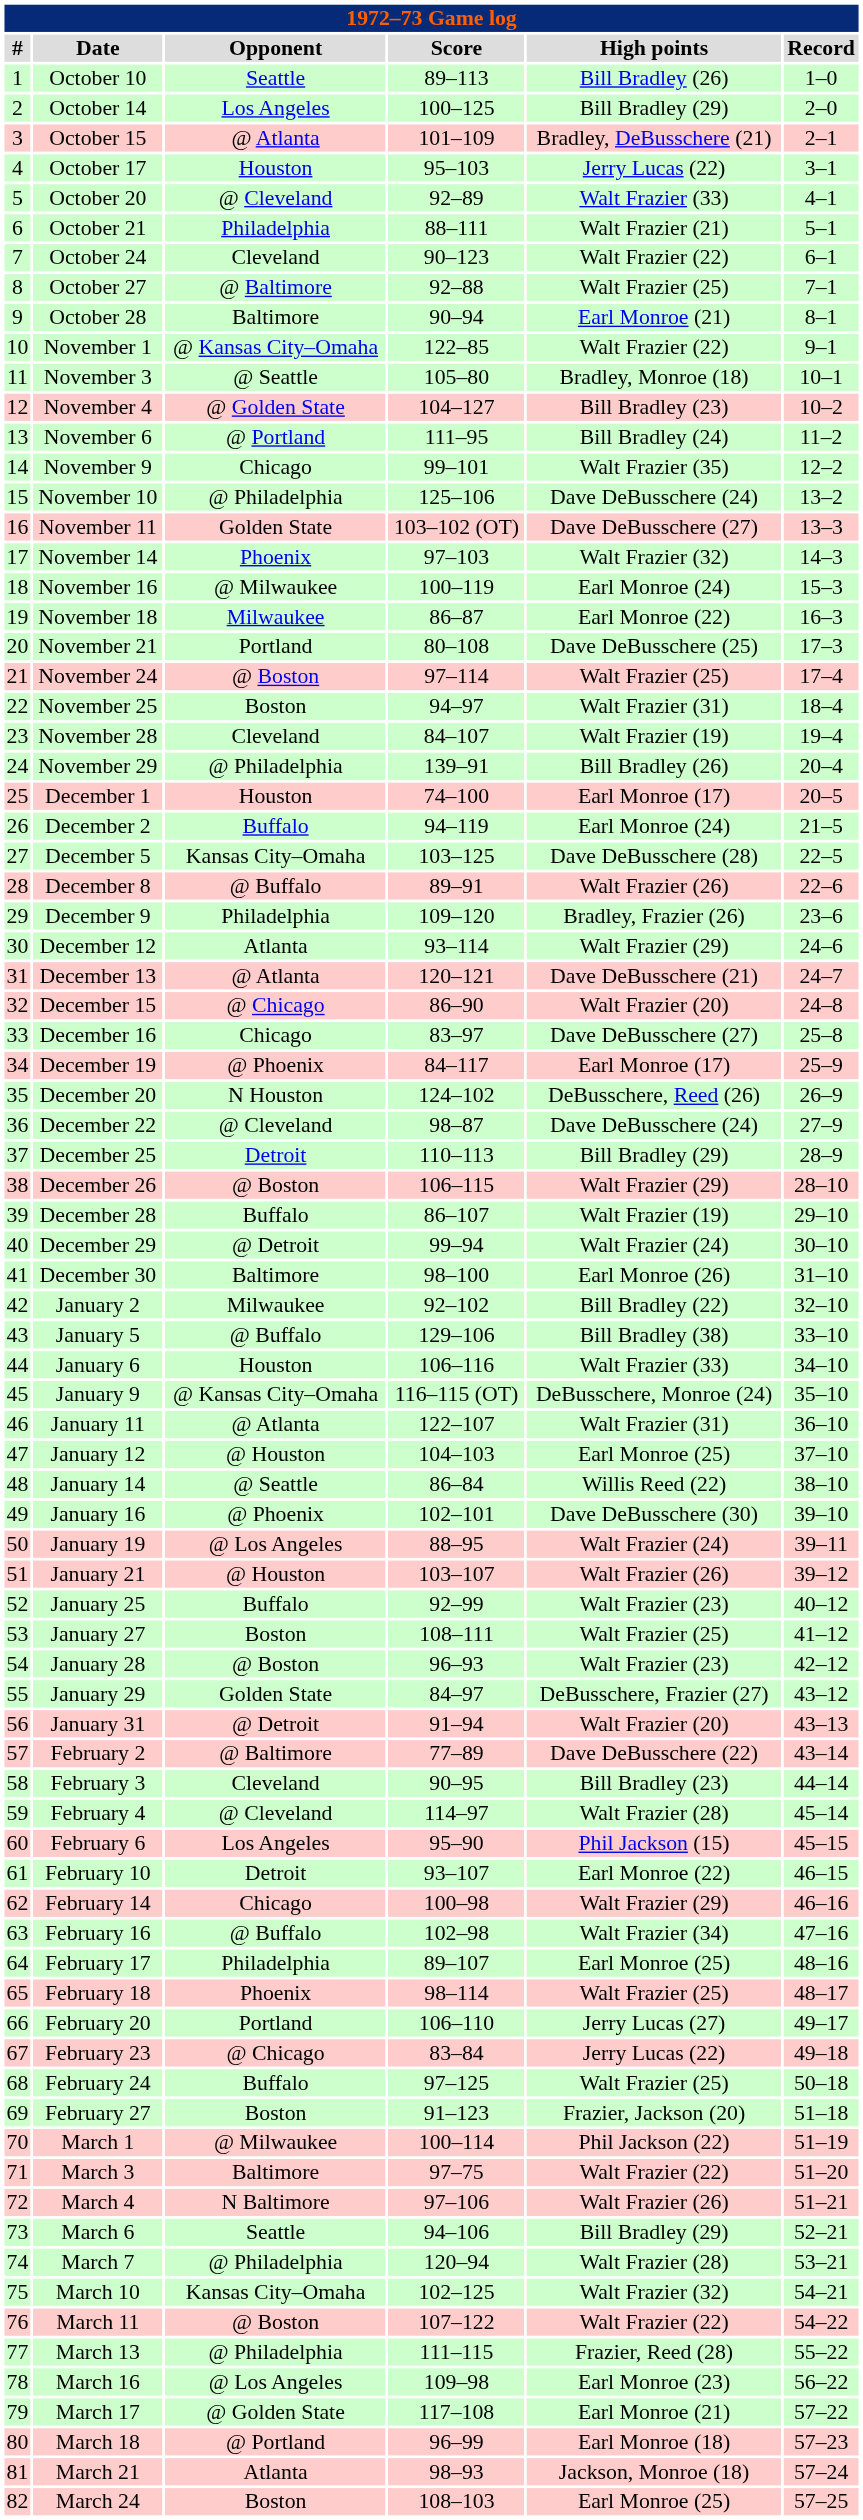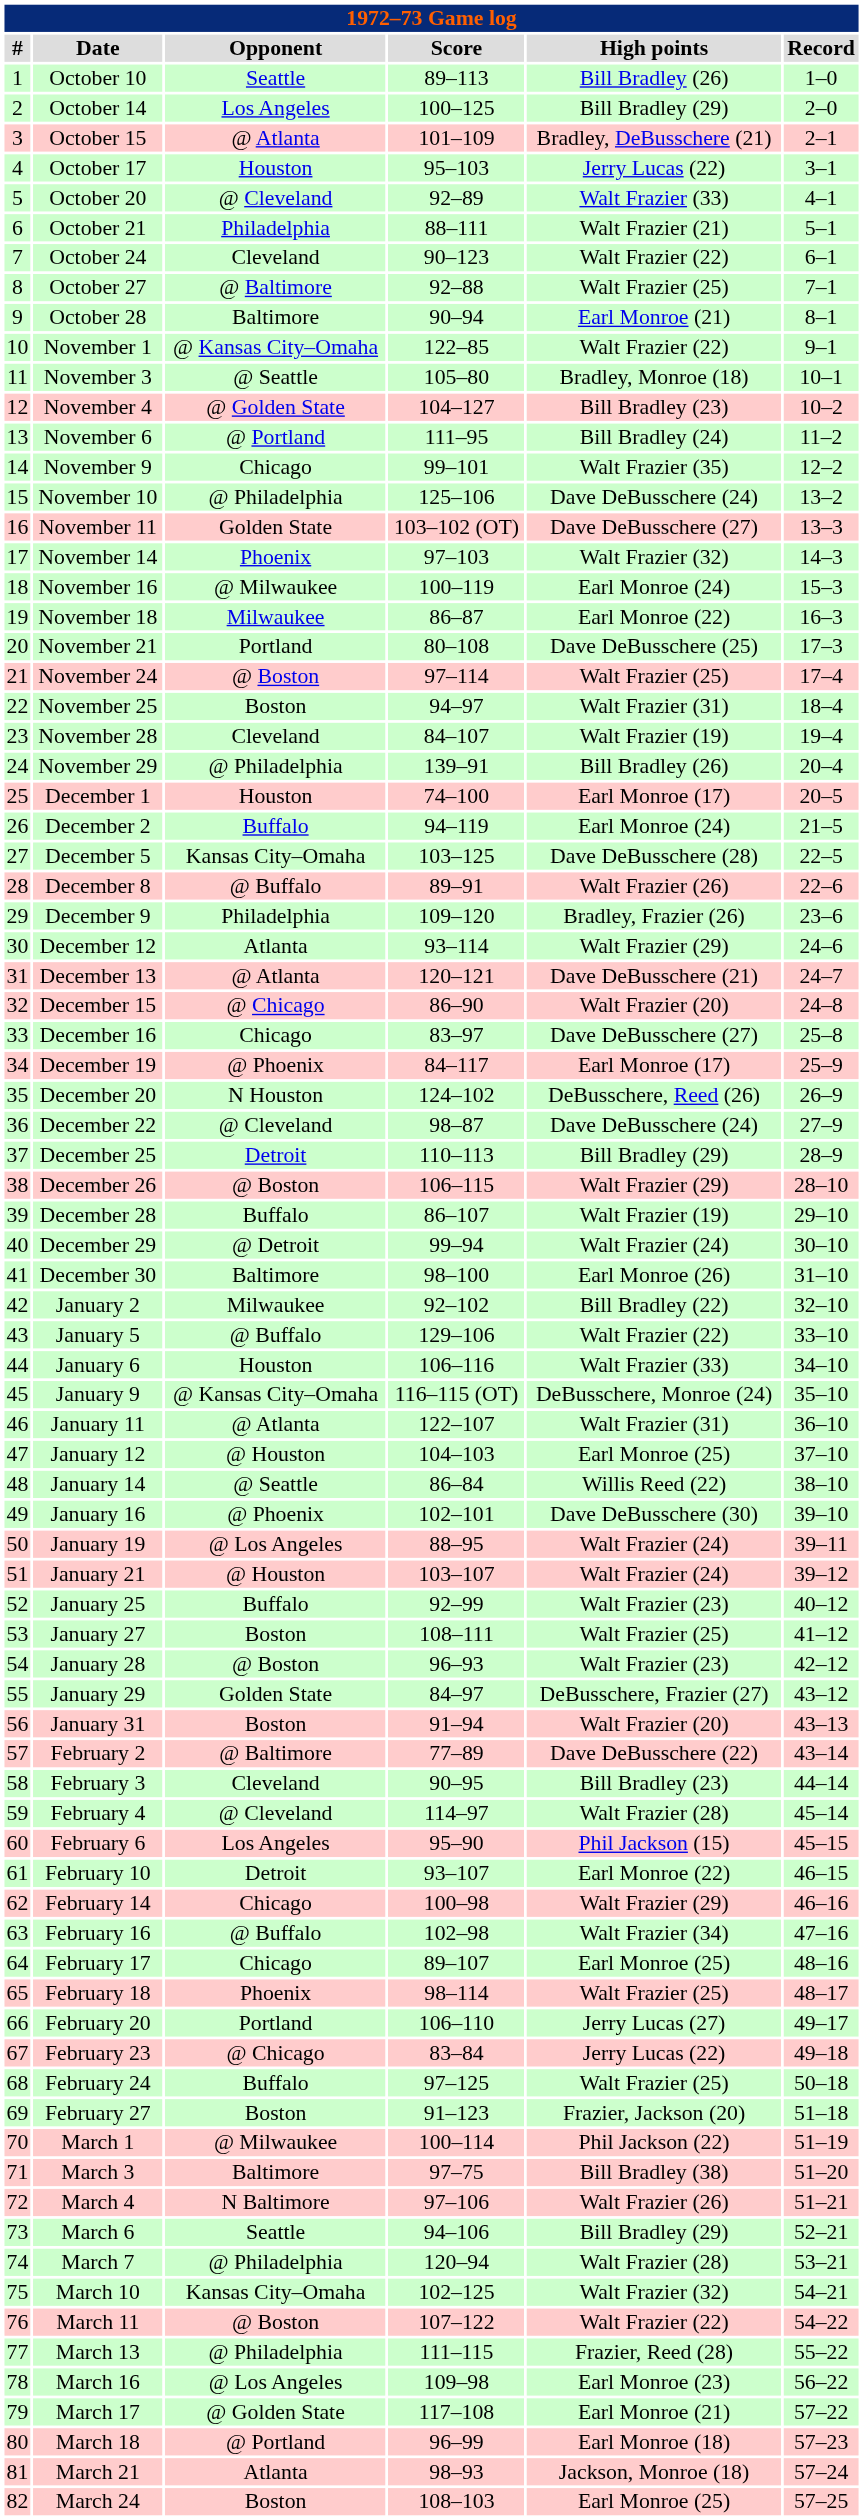 <table class="toccolours collapsible" width=50% style="clear:both; margin:1.5em auto; text-align:center">
 <tr>
 <th colspan=11 style="background:#062A78; color:#FF5F00;">1972–73 Game log</th>
 </tr>
 <tr align="center" bgcolor="#dddddd">
 <td><strong>#</strong></td>
 <td><strong>Date</strong></td>
 <td><strong>Opponent</strong></td>
 <td><strong>Score</strong></td>
 <td><strong>High points</strong></td>
 <td><strong>Record</strong></td>
 </tr>
 <tr align="center" bgcolor="ccffcc">
 <td>1</td>
 <td>October 10</td>
 <td><a href='#'>Seattle</a></td>
 <td>89–113</td>
 <td><a href='#'>Bill Bradley</a> (26)</td>
 <td>1–0</td>
 </tr>
 <tr align="center" bgcolor="ccffcc">
 <td>2</td>
 <td>October 14</td>
 <td><a href='#'>Los Angeles</a></td>
 <td>100–125</td>
 <td>Bill Bradley (29)</td>
 <td>2–0</td>
 </tr>
 <tr align="center" bgcolor="ffcccc">
 <td>3</td>
 <td>October 15</td>
 <td>@ <a href='#'>Atlanta</a></td>
 <td>101–109</td>
 <td>Bradley, <a href='#'>DeBusschere</a> (21)</td>
 <td>2–1</td>
 </tr>
 <tr align="center" bgcolor="ccffcc">
 <td>4</td>
 <td>October 17</td>
 <td><a href='#'>Houston</a></td>
 <td>95–103</td>
 <td><a href='#'>Jerry Lucas</a> (22)</td>
 <td>3–1</td>
 </tr>
 <tr align="center" bgcolor="ccffcc">
 <td>5</td>
 <td>October 20</td>
 <td>@ <a href='#'>Cleveland</a></td>
 <td>92–89</td>
 <td><a href='#'>Walt Frazier</a> (33)</td>
 <td>4–1</td>
 </tr>
 <tr align="center" bgcolor="ccffcc">
 <td>6</td>
 <td>October 21</td>
 <td><a href='#'>Philadelphia</a></td>
 <td>88–111</td>
 <td>Walt Frazier (21)</td>
 <td>5–1</td>
 </tr>
 <tr align="center" bgcolor="ccffcc">
 <td>7</td>
 <td>October 24</td>
 <td>Cleveland</td>
 <td>90–123</td>
 <td>Walt Frazier (22)</td>
 <td>6–1</td>
 </tr>
 <tr align="center" bgcolor="ccffcc">
 <td>8</td>
 <td>October 27</td>
 <td>@ <a href='#'>Baltimore</a></td>
 <td>92–88</td>
 <td>Walt Frazier (25)</td>
 <td>7–1</td>
 </tr>
 <tr align="center" bgcolor="ccffcc">
 <td>9</td>
 <td>October 28</td>
 <td>Baltimore</td>
 <td>90–94</td>
 <td><a href='#'>Earl Monroe</a> (21)</td>
 <td>8–1</td>
 </tr>
 <tr align="center" bgcolor="ccffcc">
 <td>10</td>
 <td>November 1</td>
 <td>@ <a href='#'>Kansas City–Omaha</a></td>
 <td>122–85</td>
 <td>Walt Frazier (22)</td>
 <td>9–1</td>
 </tr>
 <tr align="center" bgcolor="ccffcc">
 <td>11</td>
 <td>November 3</td>
 <td>@ Seattle</td>
 <td>105–80</td>
 <td>Bradley, Monroe (18)</td>
 <td>10–1</td>
 </tr>
 <tr align="center" bgcolor="ffcccc">
 <td>12</td>
 <td>November 4</td>
 <td>@ <a href='#'>Golden State</a></td>
 <td>104–127</td>
 <td>Bill Bradley (23)</td>
 <td>10–2</td>
 </tr>
 <tr align="center" bgcolor="ccffcc">
 <td>13</td>
 <td>November 6</td>
 <td>@ <a href='#'>Portland</a></td>
 <td>111–95</td>
 <td>Bill Bradley (24)</td>
 <td>11–2</td>
 </tr>
 <tr align="center" bgcolor="ccffcc">
 <td>14</td>
 <td>November 9</td>
 <td>Chicago</td>
 <td>99–101</td>
 <td>Walt Frazier (35)</td>
 <td>12–2</td>
 </tr>
 <tr align="center" bgcolor="ccffcc">
 <td>15</td>
 <td>November 10</td>
 <td>@ Philadelphia</td>
 <td>125–106</td>
 <td>Dave DeBusschere (24)</td>
 <td>13–2</td>
 </tr>
 <tr align="center" bgcolor="ffcccc">
 <td>16</td>
 <td>November 11</td>
 <td>Golden State</td>
 <td>103–102 (OT)</td>
 <td>Dave DeBusschere (27)</td>
 <td>13–3</td>
 </tr>
 <tr align="center" bgcolor="ccffcc">
 <td>17</td>
 <td>November 14</td>
 <td><a href='#'>Phoenix</a></td>
 <td>97–103</td>
 <td>Walt Frazier (32)</td>
 <td>14–3</td>
 </tr>
 <tr align="center" bgcolor="ccffcc">
 <td>18</td>
 <td>November 16</td>
 <td>@ Milwaukee</td>
 <td>100–119</td>
 <td>Earl Monroe (24)</td>
 <td>15–3</td>
 </tr>
 <tr align="center" bgcolor="ccffcc">
 <td>19</td>
 <td>November 18</td>
 <td><a href='#'>Milwaukee</a></td>
 <td>86–87</td>
 <td>Earl Monroe (22)</td>
 <td>16–3</td>
 </tr>
 <tr align="center" bgcolor="ccffcc">
 <td>20</td>
 <td>November 21</td>
 <td>Portland</td>
 <td>80–108</td>
 <td>Dave DeBusschere (25)</td>
 <td>17–3</td>
 </tr>
 <tr align="center" bgcolor="ffcccc">
 <td>21</td>
 <td>November 24</td>
 <td>@ <a href='#'>Boston</a></td>
 <td>97–114</td>
 <td>Walt Frazier (25)</td>
 <td>17–4</td>
 </tr>
 <tr align="center" bgcolor="ccffcc">
 <td>22</td>
 <td>November 25</td>
 <td>Boston</td>
 <td>94–97</td>
 <td>Walt Frazier (31)</td>
 <td>18–4</td>
 </tr>
 <tr align="center" bgcolor="ccffcc">
 <td>23</td>
 <td>November 28</td>
 <td>Cleveland</td>
 <td>84–107</td>
 <td>Walt Frazier (19)</td>
 <td>19–4</td>
 </tr>
 <tr align="center" bgcolor="ccffcc">
 <td>24</td>
 <td>November 29</td>
 <td>@ Philadelphia</td>
 <td>139–91</td>
 <td>Bill Bradley (26)</td>
 <td>20–4</td>
 </tr>
 <tr align="center" bgcolor="ffcccc">
 <td>25</td>
 <td>December 1</td>
 <td>Houston</td>
 <td>74–100</td>
 <td>Earl Monroe (17)</td>
 <td>20–5</td>
 </tr>
 <tr align="center" bgcolor="ccffcc">
 <td>26</td>
 <td>December 2</td>
 <td><a href='#'>Buffalo</a></td>
 <td>94–119</td>
 <td>Earl Monroe (24)</td>
 <td>21–5</td>
 </tr>
 <tr align="center" bgcolor="ccffcc">
 <td>27</td>
 <td>December 5</td>
 <td>Kansas City–Omaha</td>
 <td>103–125</td>
 <td>Dave DeBusschere (28)</td>
 <td>22–5</td>
 </tr>
 <tr align="center" bgcolor="ffcccc">
 <td>28</td>
 <td>December 8</td>
 <td>@ Buffalo</td>
 <td>89–91</td>
 <td>Walt Frazier (26)</td>
 <td>22–6</td>
 </tr>
 <tr align="center" bgcolor="ccffcc">
 <td>29</td>
 <td>December 9</td>
 <td>Philadelphia</td>
 <td>109–120</td>
 <td>Bradley, Frazier (26)</td>
 <td>23–6</td>
 </tr>
 <tr align="center" bgcolor="ccffcc">
 <td>30</td>
 <td>December 12</td>
 <td>Atlanta</td>
 <td>93–114</td>
 <td>Walt Frazier (29)</td>
 <td>24–6</td>
 </tr>
 <tr align="center" bgcolor="ffcccc">
 <td>31</td>
 <td>December 13</td>
 <td>@ Atlanta</td>
 <td>120–121</td>
 <td>Dave DeBusschere (21)</td>
 <td>24–7</td>
 </tr>
 <tr align="center" bgcolor="ffcccc">
 <td>32</td>
 <td>December 15</td>
 <td>@ <a href='#'>Chicago</a></td>
 <td>86–90</td>
 <td>Walt Frazier (20)</td>
 <td>24–8</td>
 </tr>
 <tr align="center" bgcolor="ccffcc">
 <td>33</td>
 <td>December 16</td>
 <td>Chicago</td>
 <td>83–97</td>
 <td>Dave DeBusschere (27)</td>
 <td>25–8</td>
 </tr>
 <tr align="center" bgcolor="ffcccc">
 <td>34</td>
 <td>December 19</td>
 <td>@ Phoenix</td>
 <td>84–117</td>
 <td>Earl Monroe (17)</td>
 <td>25–9</td>
 </tr>
 <tr align="center" bgcolor="ccffcc">
 <td>35</td>
 <td>December 20</td>
 <td>N Houston</td>
 <td>124–102</td>
 <td>DeBusschere, <a href='#'>Reed</a> (26)</td>
 <td>26–9</td>
 </tr>
 <tr align="center" bgcolor="ccffcc">
 <td>36</td>
 <td>December 22</td>
 <td>@ Cleveland</td>
 <td>98–87</td>
 <td>Dave DeBusschere (24)</td>
 <td>27–9</td>
 </tr>
 <tr align="center" bgcolor="ccffcc">
 <td>37</td>
 <td>December 25</td>
 <td><a href='#'>Detroit</a></td>
 <td>110–113</td>
 <td>Bill Bradley (29)</td>
 <td>28–9</td>
 </tr>
 <tr align="center" bgcolor="ffcccc">
 <td>38</td>
 <td>December 26</td>
 <td>@ Boston</td>
 <td>106–115</td>
 <td>Walt Frazier (29)</td>
 <td>28–10</td>
 </tr>
 <tr align="center" bgcolor="ccffcc">
 <td>39</td>
 <td>December 28</td>
 <td>Buffalo</td>
 <td>86–107</td>
 <td>Walt Frazier (19)</td>
 <td>29–10</td>
 </tr>
 <tr align="center" bgcolor="ccffcc">
 <td>40</td>
 <td>December 29</td>
 <td>@ Detroit</td>
 <td>99–94</td>
 <td>Walt Frazier (24)</td>
 <td>30–10</td>
 </tr>
 <tr align="center" bgcolor="ccffcc">
 <td>41</td>
 <td>December 30</td>
 <td>Baltimore</td>
 <td>98–100</td>
 <td>Earl Monroe (26)</td>
 <td>31–10</td>
 </tr>
 <tr align="center" bgcolor="ccffcc">
 <td>42</td>
 <td>January 2</td>
 <td>Milwaukee</td>
 <td>92–102</td>
 <td>Bill Bradley (22)</td>
 <td>32–10</td>
 </tr>
 <tr align="center" bgcolor="ccffcc">
 <td>43</td>
 <td>January 5</td>
 <td>@ Buffalo</td>
 <td>129–106</td>
-<td>Bill Bradley (38)</td>
+<td>Walt Frazier (22)</td>
 <td>33–10</td>
 </tr>
 <tr align="center" bgcolor="ccffcc">
 <td>44</td>
 <td>January 6</td>
 <td>Houston</td>
 <td>106–116</td>
 <td>Walt Frazier (33)</td>
 <td>34–10</td>
 </tr>
 <tr align="center" bgcolor="ccffcc">
 <td>45</td>
 <td>January 9</td>
 <td>@ Kansas City–Omaha</td>
 <td>116–115 (OT)</td>
 <td>DeBusschere, Monroe (24)</td>
 <td>35–10</td>
 </tr>
 <tr align="center" bgcolor="ccffcc">
 <td>46</td>
 <td>January 11</td>
 <td>@ Atlanta</td>
 <td>122–107</td>
 <td>Walt Frazier (31)</td>
 <td>36–10</td>
 </tr>
 <tr align="center" bgcolor="ccffcc">
 <td>47</td>
 <td>January 12</td>
 <td>@ Houston</td>
 <td>104–103</td>
 <td>Earl Monroe (25)</td>
 <td>37–10</td>
 </tr>
 <tr align="center" bgcolor="ccffcc">
 <td>48</td>
 <td>January 14</td>
 <td>@ Seattle</td>
 <td>86–84</td>
 <td>Willis Reed (22)</td>
 <td>38–10</td>
 </tr>
 <tr align="center" bgcolor="ccffcc">
 <td>49</td>
 <td>January 16</td>
 <td>@ Phoenix</td>
 <td>102–101</td>
 <td>Dave DeBusschere (30)</td>
 <td>39–10</td>
 </tr>
 <tr align="center" bgcolor="ffcccc">
 <td>50</td>
 <td>January 19</td>
 <td>@ Los Angeles</td>
 <td>88–95</td>
 <td>Walt Frazier (24)</td>
 <td>39–11</td>
 </tr>
 <tr align="center" bgcolor="ffcccc">
 <td>51</td>
 <td>January 21</td>
 <td>@ Houston</td>
 <td>103–107</td>
-<td>Walt Frazier (26)</td>
+<td>Walt Frazier (24)</td>
 <td>39–12</td>
 </tr>
 <tr align="center" bgcolor="ccffcc">
 <td>52</td>
 <td>January 25</td>
 <td>Buffalo</td>
 <td>92–99</td>
 <td>Walt Frazier (23)</td>
 <td>40–12</td>
 </tr>
 <tr align="center" bgcolor="ccffcc">
 <td>53</td>
 <td>January 27</td>
 <td>Boston</td>
 <td>108–111</td>
 <td>Walt Frazier (25)</td>
 <td>41–12</td>
 </tr>
 <tr align="center" bgcolor="ccffcc">
 <td>54</td>
 <td>January 28</td>
 <td>@ Boston</td>
 <td>96–93</td>
 <td>Walt Frazier (23)</td>
 <td>42–12</td>
 </tr>
 <tr align="center" bgcolor="ccffcc">
 <td>55</td>
 <td>January 29</td>
 <td>Golden State</td>
 <td>84–97</td>
 <td>DeBusschere, Frazier (27)</td>
 <td>43–12</td>
 </tr>
 <tr align="center" bgcolor="ffcccc">
 <td>56</td>
 <td>January 31</td>
-<td>@ Detroit</td>
+<td>Boston</td>
 <td>91–94</td>
 <td>Walt Frazier (20)</td>
 <td>43–13</td>
 </tr>
 <tr align="center" bgcolor="ffcccc">
 <td>57</td>
 <td>February 2</td>
 <td>@ Baltimore</td>
 <td>77–89</td>
 <td>Dave DeBusschere (22)</td>
 <td>43–14</td>
 </tr>
 <tr align="center" bgcolor="ccffcc">
 <td>58</td>
 <td>February 3</td>
 <td>Cleveland</td>
 <td>90–95</td>
 <td>Bill Bradley (23)</td>
 <td>44–14</td>
 </tr>
 <tr align="center" bgcolor="ccffcc">
 <td>59</td>
 <td>February 4</td>
 <td>@ Cleveland</td>
 <td>114–97</td>
 <td>Walt Frazier (28)</td>
 <td>45–14</td>
 </tr>
 <tr align="center" bgcolor="ffcccc">
 <td>60</td>
 <td>February 6</td>
 <td>Los Angeles</td>
 <td>95–90</td>
 <td><a href='#'>Phil Jackson</a> (15)</td>
 <td>45–15</td>
 </tr>
 <tr align="center" bgcolor="ccffcc">
 <td>61</td>
 <td>February 10</td>
 <td>Detroit</td>
 <td>93–107</td>
 <td>Earl Monroe (22)</td>
 <td>46–15</td>
 </tr>
 <tr align="center" bgcolor="ffcccc">
 <td>62</td>
 <td>February 14</td>
 <td>Chicago</td>
 <td>100–98</td>
 <td>Walt Frazier (29)</td>
 <td>46–16</td>
 </tr>
 <tr align="center" bgcolor="ccffcc">
 <td>63</td>
 <td>February 16</td>
 <td>@ Buffalo</td>
 <td>102–98</td>
 <td>Walt Frazier (34)</td>
 <td>47–16</td>
 </tr>
 <tr align="center" bgcolor="ccffcc">
 <td>64</td>
 <td>February 17</td>
-<td>Philadelphia</td>
+<td>Chicago</td>
 <td>89–107</td>
 <td>Earl Monroe (25)</td>
 <td>48–16</td>
 </tr>
 <tr align="center" bgcolor="ffcccc">
 <td>65</td>
 <td>February 18</td>
 <td>Phoenix</td>
 <td>98–114</td>
 <td>Walt Frazier (25)</td>
 <td>48–17</td>
 </tr>
 <tr align="center" bgcolor="ccffcc">
 <td>66</td>
 <td>February 20</td>
 <td>Portland</td>
 <td>106–110</td>
 <td>Jerry Lucas (27)</td>
 <td>49–17</td>
 </tr>
 <tr align="center" bgcolor="ffcccc">
 <td>67</td>
 <td>February 23</td>
 <td>@ Chicago</td>
 <td>83–84</td>
 <td>Jerry Lucas (22)</td>
 <td>49–18</td>
 </tr>
 <tr align="center" bgcolor="ccffcc">
 <td>68</td>
 <td>February 24</td>
 <td>Buffalo</td>
 <td>97–125</td>
 <td>Walt Frazier (25)</td>
 <td>50–18</td>
 </tr>
 <tr align="center" bgcolor="ccffcc">
 <td>69</td>
 <td>February 27</td>
 <td>Boston</td>
 <td>91–123</td>
 <td>Frazier, Jackson (20)</td>
 <td>51–18</td>
 </tr>
 <tr align="center" bgcolor="ffcccc">
 <td>70</td>
 <td>March 1</td>
 <td>@ Milwaukee</td>
 <td>100–114</td>
 <td>Phil Jackson (22)</td>
 <td>51–19</td>
 </tr>
 <tr align="center" bgcolor="ffcccc">
 <td>71</td>
 <td>March 3</td>
 <td>Baltimore</td>
 <td>97–75</td>
-<td>Walt Frazier (22)</td>
+<td>Bill Bradley (38)</td>
 <td>51–20</td>
 </tr>
 <tr align="center" bgcolor="ffcccc">
 <td>72</td>
 <td>March 4</td>
 <td>N Baltimore</td>
 <td>97–106</td>
 <td>Walt Frazier (26)</td>
 <td>51–21</td>
 </tr>
 <tr align="center" bgcolor="ccffcc">
 <td>73</td>
 <td>March 6</td>
 <td>Seattle</td>
 <td>94–106</td>
 <td>Bill Bradley (29)</td>
 <td>52–21</td>
 </tr>
 <tr align="center" bgcolor="ccffcc">
 <td>74</td>
 <td>March 7</td>
 <td>@ Philadelphia</td>
 <td>120–94</td>
 <td>Walt Frazier (28)</td>
 <td>53–21</td>
 </tr>
 <tr align="center" bgcolor="ccffcc">
 <td>75</td>
 <td>March 10</td>
 <td>Kansas City–Omaha</td>
 <td>102–125</td>
 <td>Walt Frazier (32)</td>
 <td>54–21</td>
 </tr>
 <tr align="center" bgcolor="ffcccc">
 <td>76</td>
 <td>March 11</td>
 <td>@ Boston</td>
 <td>107–122</td>
 <td>Walt Frazier (22)</td>
 <td>54–22</td>
 </tr>
 <tr align="center" bgcolor="ccffcc">
 <td>77</td>
 <td>March 13</td>
 <td>@ Philadelphia</td>
 <td>111–115</td>
 <td>Frazier, Reed (28)</td>
 <td>55–22</td>
 </tr>
 <tr align="center" bgcolor="ccffcc">
 <td>78</td>
 <td>March 16</td>
 <td>@ Los Angeles</td>
 <td>109–98</td>
 <td>Earl Monroe (23)</td>
 <td>56–22</td>
 </tr>
 <tr align="center" bgcolor="ccffcc">
 <td>79</td>
 <td>March 17</td>
 <td>@ Golden State</td>
 <td>117–108</td>
 <td>Earl Monroe (21)</td>
 <td>57–22</td>
 </tr>
 <tr align="center" bgcolor="ffcccc">
 <td>80</td>
 <td>March 18</td>
 <td>@ Portland</td>
 <td>96–99</td>
 <td>Earl Monroe (18)</td>
 <td>57–23</td>
 </tr>
 <tr align="center" bgcolor="ffcccc">
 <td>81</td>
 <td>March 21</td>
 <td>Atlanta</td>
 <td>98–93</td>
 <td>Jackson, Monroe (18)</td>
 <td>57–24</td>
 </tr>
 <tr align="center" bgcolor="ffcccc">
 <td>82</td>
 <td>March 24</td>
 <td>Boston</td>
 <td>108–103</td>
 <td>Earl Monroe (25)</td>
 <td>57–25</td>
 </tr>
 </table>
